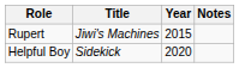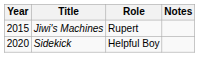 <table class="wikitable sortable">
 <tr>
+<th>Year</th>
+<th>Title</th>
 <th>Role</th>
-<th>Title</th>
-<th>Year</th>
 <th class="unsortable">Notes</th>
 </tr>
 <tr>
+<td>2015</td>
+<td><em>Jiwi's Machines</em></td>
 <td>Rupert</td>
-<td><em>Jiwi's Machines</em></td>
-<td>2015</td>
 <td></td>
 </tr>
 <tr>
+<td>2020</td>
+<td><em>Sidekick</em></td>
 <td>Helpful Boy</td>
-<td><em>Sidekick</em></td>
-<td>2020</td>
 <td></td>
 </tr>
 </table>
